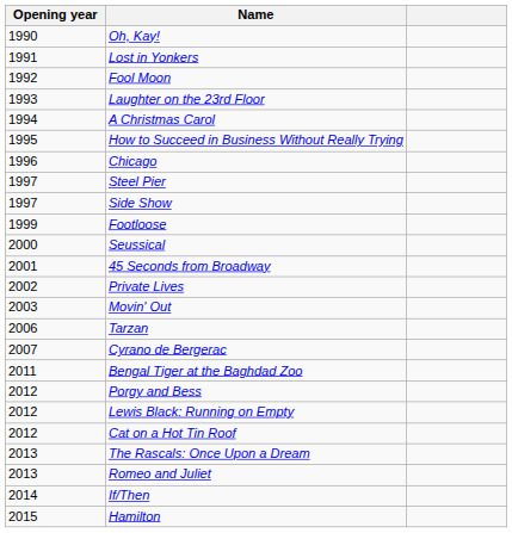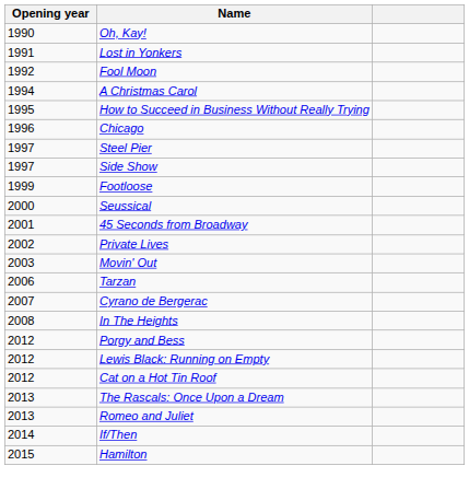 <table class="wikitable sortable collapsible">
 <tr>
 <th width=20% scope="col">Opening year</th>
 <th width=60% scope="col">Name</th>
 <th width=20% scope="col" class="unsortable"></th>
 </tr>
 <tr>
 <td>1990</td>
 <td><em><a href='#'>Oh, Kay!</a></em></td>
 <td></td>
 </tr>
 <tr>
 <td>1991</td>
 <td><em><a href='#'>Lost in Yonkers</a></em></td>
 <td></td>
 </tr>
 <tr>
 <td>1992</td>
 <td><em><a href='#'>Fool Moon</a></em></td>
-<td></td>
-</tr>
-<tr>
-<td>1993</td>
-<td><em><a href='#'>Laughter on the 23rd Floor</a></em></td>
 <td></td>
 </tr>
 <tr>
 <td>1994</td>
 <td><em><a href='#'>A Christmas Carol</a></em></td>
 <td></td>
 </tr>
 <tr>
 <td>1995</td>
 <td><em><a href='#'>How to Succeed in Business Without Really Trying</a></em></td>
 <td></td>
 </tr>
 <tr>
 <td>1996</td>
 <td><em><a href='#'>Chicago</a></em></td>
 <td></td>
 </tr>
 <tr>
 <td>1997</td>
 <td><em><a href='#'>Steel Pier</a></em></td>
 <td></td>
 </tr>
 <tr>
 <td>1997</td>
 <td><em><a href='#'>Side Show</a></em></td>
 <td></td>
 </tr>
 <tr>
 <td>1999</td>
 <td><em><a href='#'>Footloose</a></em></td>
 <td></td>
 </tr>
 <tr>
 <td>2000</td>
 <td><em><a href='#'>Seussical</a></em></td>
 <td></td>
 </tr>
 <tr>
 <td>2001</td>
 <td><em><a href='#'>45 Seconds from Broadway</a></em></td>
 <td></td>
 </tr>
 <tr>
 <td>2002</td>
 <td><em><a href='#'>Private Lives</a></em></td>
 <td></td>
 </tr>
 <tr>
 <td>2003</td>
 <td><em><a href='#'>Movin' Out</a></em></td>
 <td></td>
 </tr>
 <tr>
 <td>2006</td>
 <td><em><a href='#'>Tarzan</a></em></td>
 <td></td>
 </tr>
 <tr>
 <td>2007</td>
 <td><em><a href='#'>Cyrano de Bergerac</a></em></td>
 <td></td>
 </tr>
 <tr>
-<td>2011</td>
-<td><em><a href='#'>Bengal Tiger at the Baghdad Zoo</a></em></td>
+<td>2008</td>
+<td><em><a href='#'>In The Heights</a></em></td>
 <td></td>
 </tr>
 <tr>
 <td>2012</td>
 <td><em><a href='#'>Porgy and Bess</a></em></td>
 <td></td>
 </tr>
 <tr>
 <td>2012</td>
 <td><em><a href='#'>Lewis Black: Running on Empty</a></em></td>
 <td></td>
 </tr>
 <tr>
 <td>2012</td>
 <td><em><a href='#'>Cat on a Hot Tin Roof</a></em></td>
 <td></td>
 </tr>
 <tr>
 <td>2013</td>
 <td><em><a href='#'>The Rascals: Once Upon a Dream</a></em></td>
 <td></td>
 </tr>
 <tr>
 <td>2013</td>
 <td><em><a href='#'>Romeo and Juliet</a></em></td>
 <td></td>
 </tr>
 <tr>
 <td>2014</td>
 <td><em><a href='#'>If/Then</a></em></td>
 <td></td>
 </tr>
 <tr>
 <td>2015</td>
 <td><em><a href='#'>Hamilton</a></em></td>
 <td></td>
 </tr>
 </table>
